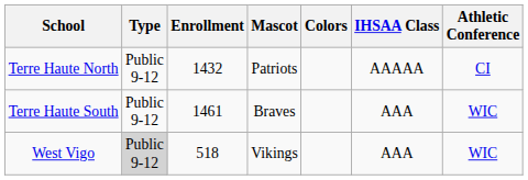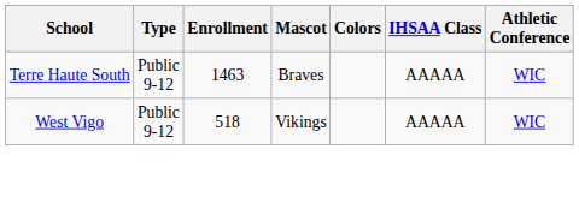 <table class="wikitable" style="text-align:center;font-size: 95%">
 <tr>
 <th>School</th>
 <th>Type</th>
 <th>Enrollment</th>
 <th>Mascot</th>
 <th>Colors</th>
 <th><a href='#'>IHSAA</a> Class</th>
 <th>Athletic <br> Conference</th>
 </tr>
 <tr>
-<td><a href='#'>Terre Haute North</a></td>
+<td><a href='#'>Terre Haute South</a></td>
 <td>Public <br> 9-12</td>
-<td>1432</td>
-<td>Patriots</td>
+<td>1463</td>
+<td>Braves</td>
 <td>  </td>
 <td>AAAAA</td>
-<td><a href='#'>CI</a></td>
-</tr>
-<tr>
-<td><a href='#'>Terre Haute South</a></td>
-<td>Public <br> 9-12</td>
-<td>1461</td>
-<td>Braves</td>
-<td>  </td>
-<td>AAA</td>
 <td><a href='#'>WIC</a></td>
 </tr>
 <tr>
 <td><a href='#'>West Vigo</a></td>
-<td style="background: lightgrey;">Public <br> 9-12</td>
+<td>Public <br> 9-12</td>
 <td>518</td>
 <td>Vikings</td>
 <td>  </td>
-<td>AAA</td>
+<td>AAAAA</td>
 <td><a href='#'>WIC</a></td>
 </tr>
 </table>
